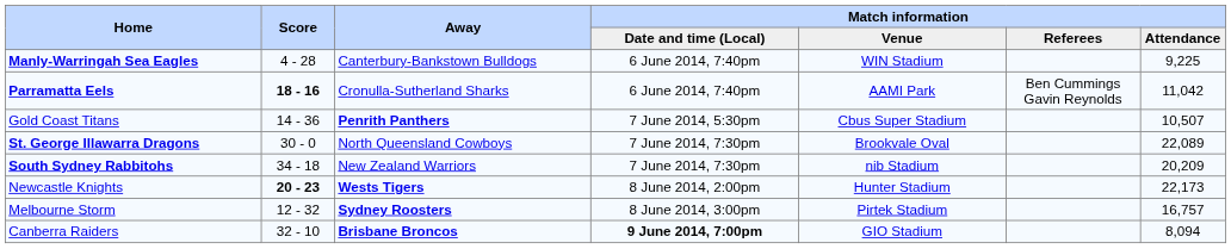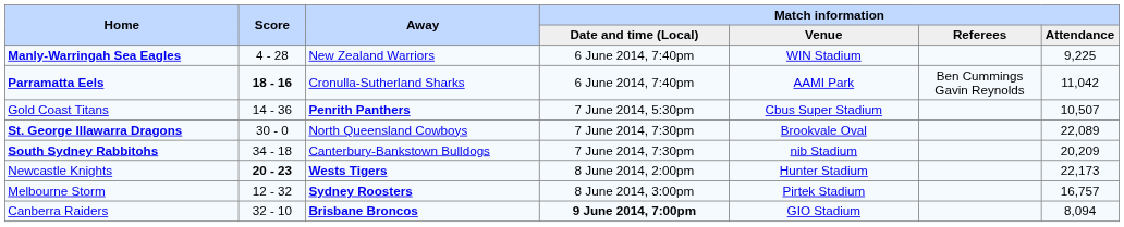 <table border="1" cellpadding="3" cellspacing="0" style="border-collapse:collapse; font-size:90%; width:100%;">
 <tr style="background:#c1d8ff;">
 <th rowspan="2" style="width:21%;">Home</th>
 <th rowspan="2" style="width:6%;">Score</th>
 <th rowspan="2" style="width:21%;">Away</th>
 <th colspan=6>Match information</th>
 </tr>
 <tr style="background:#efefef;">
 <th width=17%>Date and time (Local)</th>
 <th width=17%>Venue</th>
 <th width=11%>Referees</th>
 <th width=7%>Attendance</th>
 </tr>
 <tr style="text-align:center; background:#f5faff;">
 <td align=left> <strong><a href='#'>Manly-Warringah Sea Eagles</a></strong></td>
 <td>4 - 28</td>
-<td align=left> <a href='#'>Canterbury-Bankstown Bulldogs</a></td>
+<td align=left> <a href='#'>New Zealand Warriors</a></td>
 <td>6 June 2014, 7:40pm</td>
 <td><a href='#'>WIN Stadium</a></td>
 <td></td>
 <td>9,225</td>
 </tr>
 <tr style="text-align:center; background:#f5faff;">
 <td align=left> <strong><a href='#'>Parramatta Eels</a></strong></td>
 <td><strong>18 - 16</strong></td>
 <td align=left> <a href='#'>Cronulla-Sutherland Sharks</a></td>
 <td>6 June 2014, 7:40pm</td>
 <td><a href='#'>AAMI Park</a></td>
 <td>Ben Cummings<br>Gavin Reynolds</td>
 <td>11,042</td>
 </tr>
 <tr style="text-align:center; background:#f5faff;">
 <td align=left> <a href='#'>Gold Coast Titans</a></td>
 <td>14 - 36</td>
 <td align=left> <strong><a href='#'>Penrith Panthers</a></strong></td>
 <td>7 June 2014, 5:30pm</td>
 <td><a href='#'>Cbus Super Stadium</a></td>
 <td></td>
 <td>10,507</td>
 </tr>
 <tr style="text-align:center; background:#f5faff;">
 <td align=left> <strong><a href='#'>St. George Illawarra Dragons</a></strong></td>
 <td>30 - 0</td>
 <td align=left> <a href='#'>North Queensland Cowboys</a></td>
 <td>7 June 2014, 7:30pm</td>
 <td><a href='#'>Brookvale Oval</a></td>
 <td></td>
 <td>22,089</td>
 </tr>
 <tr style="text-align:center; background:#f5faff;">
 <td align=left> <strong><a href='#'>South Sydney Rabbitohs</a></strong></td>
 <td>34 - 18</td>
-<td align=left> <a href='#'>New Zealand Warriors</a></td>
+<td align=left> <a href='#'>Canterbury-Bankstown Bulldogs</a></td>
 <td>7 June 2014, 7:30pm</td>
 <td><a href='#'>nib Stadium</a></td>
 <td></td>
 <td>20,209</td>
 </tr>
 <tr style="text-align:center; background:#f5faff;">
 <td align=left> <a href='#'>Newcastle Knights</a></td>
 <td><strong>20 - 23</strong></td>
 <td align=left> <strong><a href='#'>Wests Tigers</a></strong></td>
 <td>8 June 2014, 2:00pm</td>
 <td><a href='#'>Hunter Stadium</a></td>
 <td></td>
 <td>22,173</td>
 </tr>
 <tr style="text-align:center; background:#f5faff;">
 <td align=left> <a href='#'>Melbourne Storm</a></td>
 <td>12 - 32</td>
 <td align=left> <strong><a href='#'>Sydney Roosters</a></strong></td>
 <td>8 June 2014, 3:00pm</td>
 <td><a href='#'>Pirtek Stadium</a></td>
 <td></td>
 <td>16,757</td>
 </tr>
 <tr style="text-align:center; background:#f5faff;">
 <td align=left> <a href='#'>Canberra Raiders</a></td>
 <td>32 - 10</td>
 <td align=left> <strong><a href='#'>Brisbane Broncos</a></strong></td>
 <td><strong>9 June 2014, 7:00pm</strong></td>
 <td><a href='#'>GIO Stadium</a></td>
 <td></td>
 <td>8,094</td>
 </tr>
 </table>
